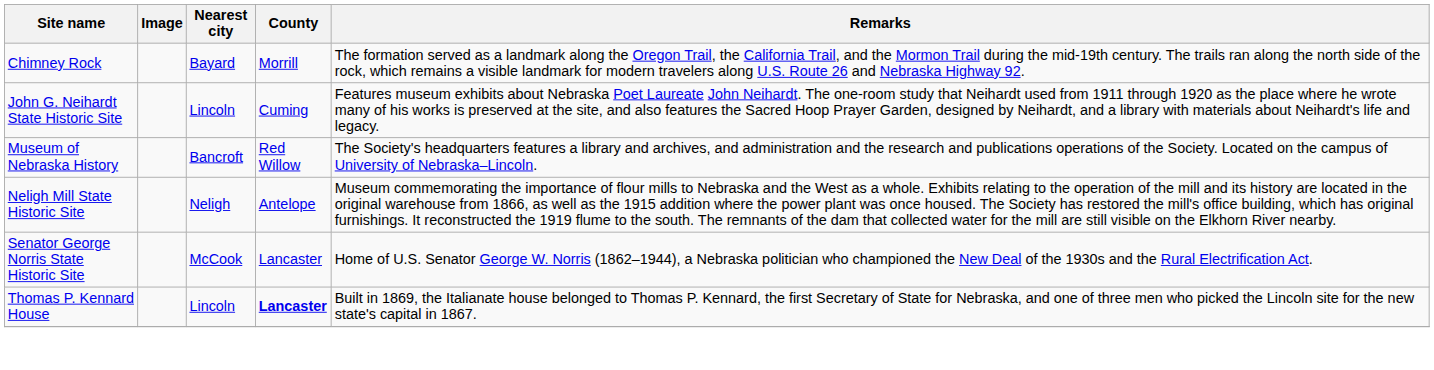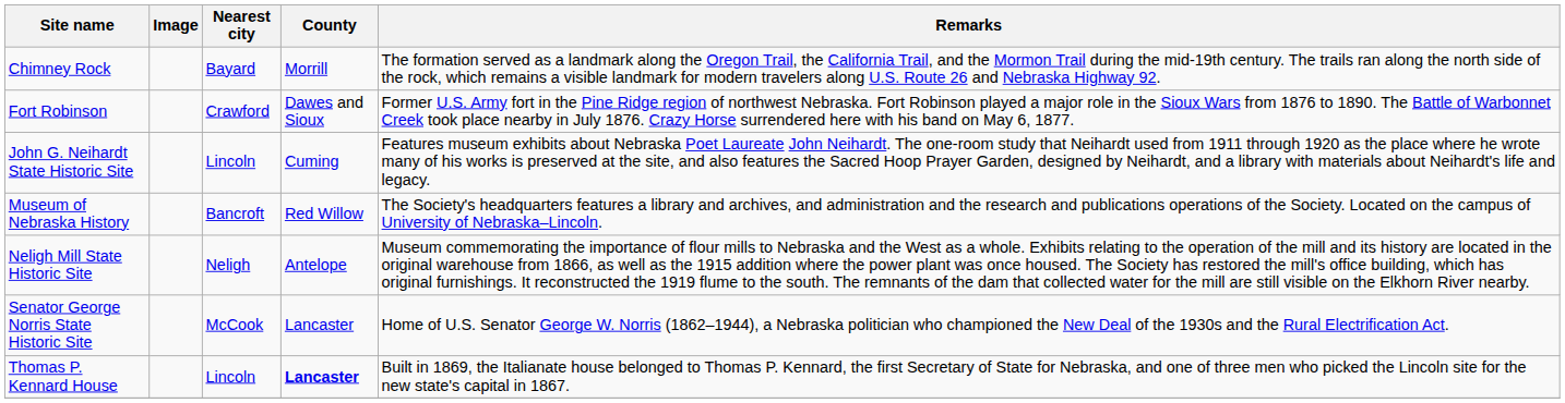 <table class="wikitable sortable" style="width:100%">
 <tr>
 <th width="*"><strong>Site name</strong></th>
 <th width="*" class="unsortable"><strong>Image</strong></th>
 <th width="*"><strong>Nearest city</strong></th>
 <th width="*"><strong>County</strong></th>
 <th width="*" class="unsortable"><strong>Remarks</strong></th>
 </tr>
 <tr ->
 <td><a href='#'>Chimney Rock</a></td>
 <td></td>
 <td><a href='#'>Bayard</a></td>
 <td><a href='#'>Morrill</a></td>
 <td>The formation served as a landmark along the <a href='#'>Oregon Trail</a>, the <a href='#'>California Trail</a>, and the <a href='#'>Mormon Trail</a> during the mid-19th century. The trails ran along the north side of the rock, which remains a visible landmark for modern travelers along <a href='#'>U.S. Route 26</a> and <a href='#'>Nebraska Highway 92</a>.</td>
+</tr>
+<tr ->
+<td><a href='#'>Fort Robinson</a></td>
+<td></td>
+<td><a href='#'>Crawford</a></td>
+<td><a href='#'>Dawes</a> and <a href='#'>Sioux</a></td>
+<td>Former <a href='#'>U.S. Army</a> fort in the <a href='#'>Pine Ridge region</a> of northwest Nebraska. Fort Robinson played a major role in the <a href='#'>Sioux Wars</a> from 1876 to 1890. The <a href='#'>Battle of Warbonnet Creek</a> took place nearby in July 1876. <a href='#'>Crazy Horse</a> surrendered here with his band on May 6, 1877.</td>
 </tr>
 <tr ->
 <td><a href='#'>John G. Neihardt State Historic Site</a></td>
 <td></td>
 <td><a href='#'>Lincoln</a></td>
 <td><a href='#'>Cuming</a></td>
 <td>Features museum exhibits about Nebraska <a href='#'>Poet Laureate</a> <a href='#'>John Neihardt</a>. The one-room study that Neihardt used from 1911 through 1920 as the place where he wrote many of his works is preserved at the site, and also features the Sacred Hoop Prayer Garden, designed by Neihardt, and a library with materials about Neihardt's life and legacy.</td>
 </tr>
 <tr ->
 <td><a href='#'>Museum of Nebraska History</a></td>
 <td></td>
 <td><a href='#'>Bancroft</a></td>
 <td><a href='#'>Red Willow</a></td>
 <td>The Society's headquarters features a library and archives, and administration and the research and publications operations of the Society. Located on the campus of <a href='#'>University of Nebraska–Lincoln</a>.</td>
 </tr>
 <tr ->
 <td><a href='#'>Neligh Mill State Historic Site</a></td>
 <td></td>
 <td><a href='#'>Neligh</a></td>
 <td><a href='#'>Antelope</a></td>
 <td>Museum commemorating the importance of flour mills to Nebraska and the West as a whole. Exhibits relating to the operation of the mill and its history are located in the original warehouse from 1866, as well as the 1915 addition where the power plant was once housed. The Society has restored the mill's office building, which has original furnishings. It reconstructed the 1919 flume to the south. The remnants of the dam that collected water for the mill are still visible on the Elkhorn River nearby.</td>
 </tr>
 <tr ->
 <td><a href='#'>Senator George Norris State Historic Site</a></td>
 <td></td>
 <td><a href='#'>McCook</a></td>
 <td><a href='#'>Lancaster</a></td>
 <td>Home of U.S. Senator <a href='#'>George W. Norris</a> (1862–1944), a Nebraska politician who championed the <a href='#'>New Deal</a> of the 1930s and the <a href='#'>Rural Electrification Act</a>.</td>
 </tr>
 <tr ->
 <td><a href='#'>Thomas P. Kennard House</a></td>
 <td></td>
 <td><a href='#'>Lincoln</a></td>
 <td><strong><a href='#'>Lancaster</a></strong></td>
 <td>Built in 1869, the Italianate house belonged to Thomas P. Kennard, the first Secretary of State for Nebraska, and one of three men who picked the Lincoln site for the new state's capital in 1867.</td>
 </tr>
 <tr ->
 </tr>
 </table>
